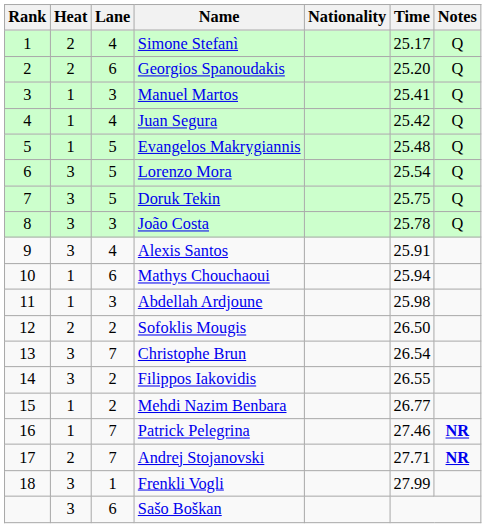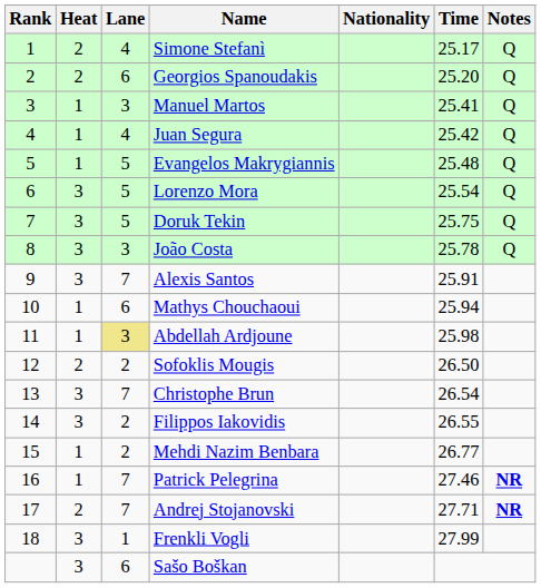 <table class="wikitable sortable" style="text-align:center">
 <tr>
 <th>Rank</th>
 <th>Heat</th>
 <th>Lane</th>
 <th>Name</th>
 <th>Nationality</th>
 <th>Time</th>
 <th>Notes</th>
 </tr>
 <tr bgcolor=ccffcc>
 <td>1</td>
 <td>2</td>
 <td>4</td>
 <td align=left><a href='#'>Simone Stefanì</a></td>
 <td align=left></td>
 <td>25.17</td>
 <td>Q</td>
 </tr>
 <tr bgcolor=ccffcc>
 <td>2</td>
 <td>2</td>
 <td>6</td>
 <td align=left><a href='#'>Georgios Spanoudakis</a></td>
 <td align=left></td>
 <td>25.20</td>
 <td>Q</td>
 </tr>
 <tr bgcolor=ccffcc>
 <td>3</td>
 <td>1</td>
 <td>3</td>
 <td align=left><a href='#'>Manuel Martos</a></td>
 <td align=left></td>
 <td>25.41</td>
 <td>Q</td>
 </tr>
 <tr bgcolor=ccffcc>
 <td>4</td>
 <td>1</td>
 <td>4</td>
 <td align=left><a href='#'>Juan Segura</a></td>
 <td align=left></td>
 <td>25.42</td>
 <td>Q</td>
 </tr>
 <tr bgcolor=ccffcc>
 <td>5</td>
 <td>1</td>
 <td>5</td>
 <td align=left><a href='#'>Evangelos Makrygiannis</a></td>
 <td align=left></td>
 <td>25.48</td>
 <td>Q</td>
 </tr>
 <tr bgcolor=ccffcc>
 <td>6</td>
 <td>3</td>
 <td>5</td>
 <td align=left><a href='#'>Lorenzo Mora</a></td>
 <td align=left></td>
 <td>25.54</td>
 <td>Q</td>
 </tr>
 <tr bgcolor=ccffcc>
 <td>7</td>
 <td>3</td>
 <td>5</td>
 <td align=left><a href='#'>Doruk Tekin</a></td>
 <td align=left></td>
 <td>25.75</td>
 <td>Q</td>
 </tr>
 <tr bgcolor=ccffcc>
 <td>8</td>
 <td>3</td>
 <td>3</td>
 <td align=left><a href='#'>João Costa</a></td>
 <td align=left></td>
 <td>25.78</td>
 <td>Q</td>
 </tr>
 <tr>
 <td>9</td>
 <td>3</td>
-<td>4</td>
+<td>7</td>
 <td align=left><a href='#'>Alexis Santos</a></td>
 <td align=left></td>
 <td>25.91</td>
 <td></td>
 </tr>
 <tr>
 <td>10</td>
 <td>1</td>
 <td>6</td>
 <td align=left><a href='#'>Mathys Chouchaoui</a></td>
 <td align=left></td>
 <td>25.94</td>
 <td></td>
 </tr>
 <tr>
 <td>11</td>
 <td>1</td>
-<td>3</td>
+<td style="background: khaki;">3</td>
 <td align=left><a href='#'>Abdellah Ardjoune</a></td>
 <td align=left></td>
 <td>25.98</td>
 <td></td>
 </tr>
 <tr>
 <td>12</td>
 <td>2</td>
 <td>2</td>
 <td align=left><a href='#'>Sofoklis Mougis</a></td>
 <td align=left></td>
 <td>26.50</td>
 <td></td>
 </tr>
 <tr>
 <td>13</td>
 <td>3</td>
 <td>7</td>
 <td align=left><a href='#'>Christophe Brun</a></td>
 <td align=left></td>
 <td>26.54</td>
 <td></td>
 </tr>
 <tr>
 <td>14</td>
 <td>3</td>
 <td>2</td>
 <td align=left><a href='#'>Filippos Iakovidis</a></td>
 <td align=left></td>
 <td>26.55</td>
 <td></td>
 </tr>
 <tr>
 <td>15</td>
 <td>1</td>
 <td>2</td>
 <td align=left><a href='#'>Mehdi Nazim Benbara</a></td>
 <td align=left></td>
 <td>26.77</td>
 <td></td>
 </tr>
 <tr>
 <td>16</td>
 <td>1</td>
 <td>7</td>
 <td align=left><a href='#'>Patrick Pelegrina</a></td>
 <td align=left></td>
 <td>27.46</td>
 <td><strong><a href='#'>NR</a></strong></td>
 </tr>
 <tr>
 <td>17</td>
 <td>2</td>
 <td>7</td>
 <td align=left><a href='#'>Andrej Stojanovski</a></td>
 <td align=left></td>
 <td>27.71</td>
 <td><strong><a href='#'>NR</a></strong></td>
 </tr>
 <tr>
 <td>18</td>
 <td>3</td>
 <td>1</td>
 <td align=left><a href='#'>Frenkli Vogli</a></td>
 <td align=left></td>
 <td>27.99</td>
 <td></td>
 </tr>
 <tr>
 <td></td>
 <td>3</td>
 <td>6</td>
 <td align=left><a href='#'>Sašo Boškan</a></td>
 <td align=left></td>
 <td colspan=2></td>
 </tr>
 </table>
